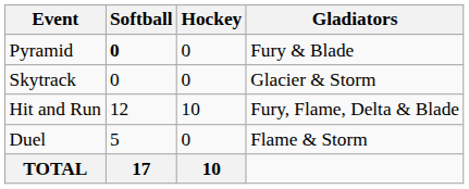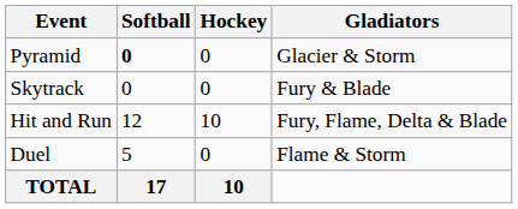 <table class="wikitable">
 <tr>
 <th>Event</th>
 <th>Softball</th>
 <th>Hockey</th>
 <th>Gladiators</th>
 </tr>
 <tr>
 <td>Pyramid</td>
 <td><strong>0</strong></td>
 <td>0</td>
-<td>Fury & Blade</td>
+<td>Glacier & Storm</td>
 </tr>
 <tr>
 <td>Skytrack</td>
 <td>0</td>
 <td>0</td>
-<td>Glacier & Storm</td>
+<td>Fury & Blade</td>
 </tr>
 <tr>
 <td>Hit and Run</td>
 <td>12</td>
 <td>10</td>
 <td>Fury, Flame, Delta & Blade</td>
 </tr>
 <tr>
 <td>Duel</td>
 <td>5</td>
 <td>0</td>
 <td>Flame & Storm</td>
 </tr>
 <tr>
 <th>TOTAL</th>
 <th>17</th>
 <th>10</th>
 </tr>
 </table>
